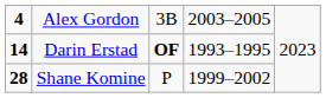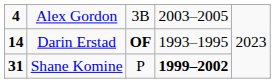 <table class=wikitable style="text-align:center">
 <tr>
 <td><strong>4</strong></td>
 <td><a href='#'>Alex Gordon</a></td>
 <td>3B</td>
 <td>2003–2005</td>
 <td rowspan=3>2023</td>
 </tr>
 <tr>
 <td><strong>14</strong></td>
 <td><a href='#'>Darin Erstad</a></td>
 <td><strong>OF</strong></td>
 <td>1993–1995</td>
 </tr>
 <tr>
-<td><strong>28</strong></td>
+<td><strong>31</strong></td>
 <td><a href='#'>Shane Komine</a></td>
 <td>P</td>
-<td>1999–2002</td>
+<td><strong>1999–2002</strong></td>
 </tr>
 </table>
